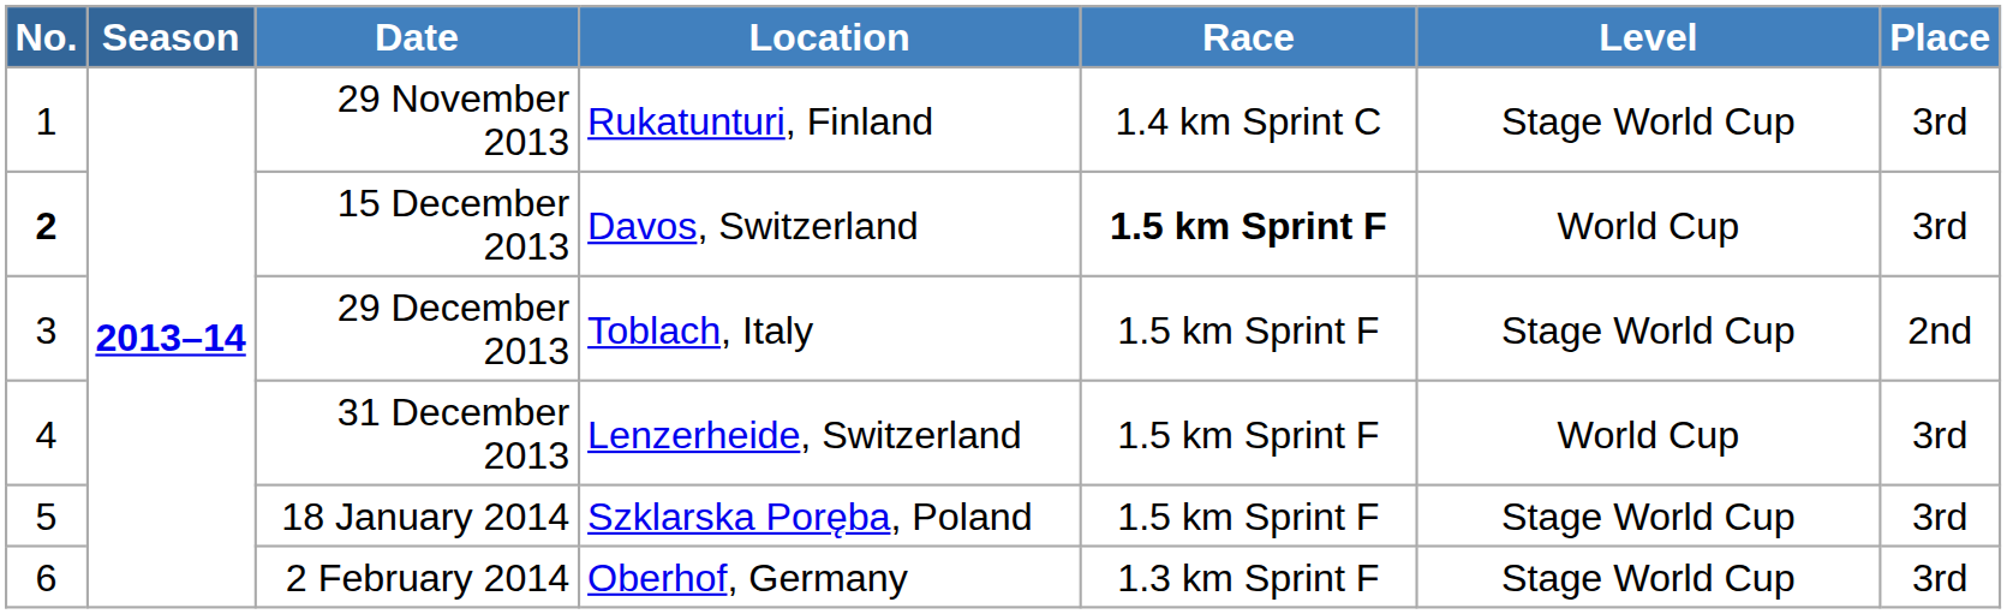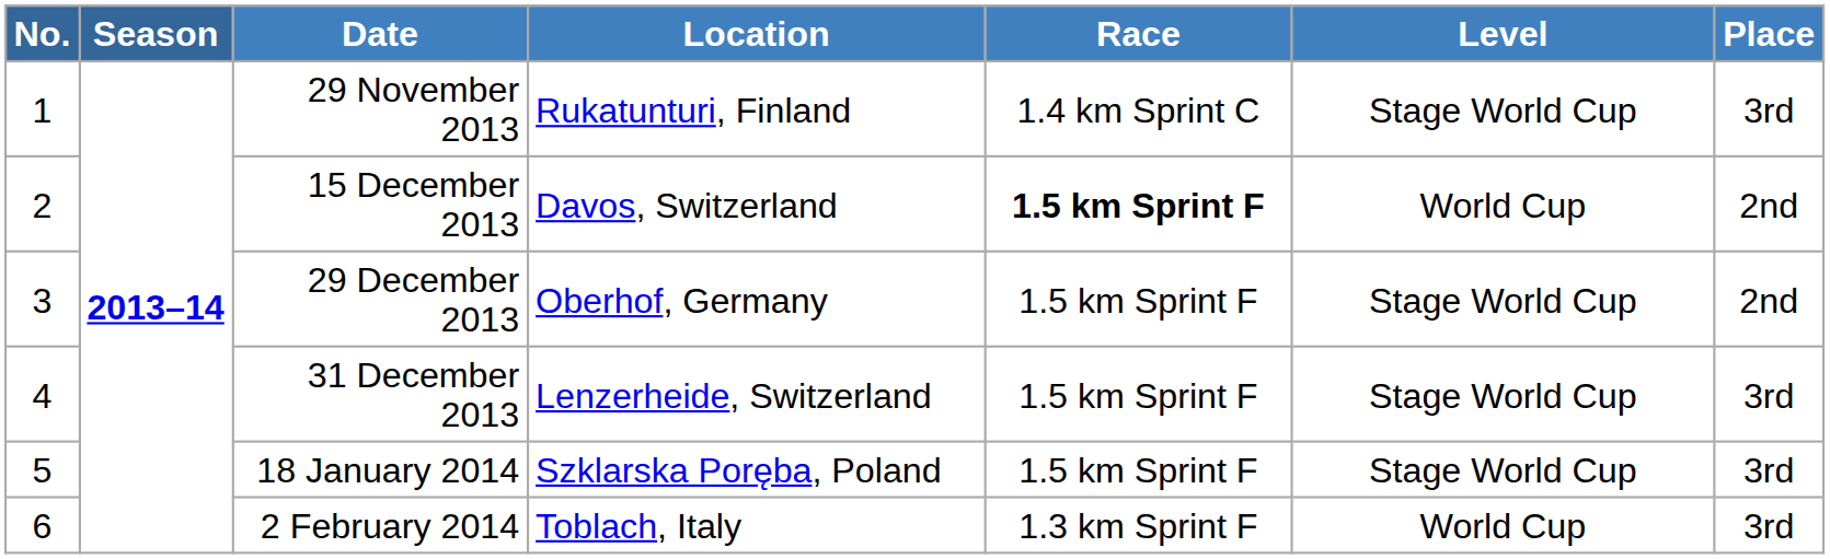 <table class="wikitable" style="font-size:95%; text-align:center; border:grey solid 1px; border-collapse:collapse; background:#ffffff;">
 <tr style="background:#efefef;">
 <th style="background-color:#369; color:white;">No.</th>
 <th style="background-color:#369; color:white;">Season</th>
 <th style="background-color:#4180be; color:white; width:120px;">Date</th>
 <th style="background-color:#4180be; color:white; width:190px;">Location</th>
 <th style="background-color:#4180be; color:white; width:125px;">Race</th>
 <th style="background-color:#4180be; color:white; width:175px;">Level</th>
 <th style="background-color:#4180be; color:white; width:40px;">Place</th>
 </tr>
 <tr>
 <td align=center>1</td>
 <td rowspan=6 align=center><strong><a href='#'>2013–14</a></strong></td>
 <td align=right>29 November 2013</td>
 <td align=left> <a href='#'>Rukatunturi</a>, Finland</td>
 <td>1.4 km Sprint C</td>
 <td>Stage World Cup</td>
 <td>3rd</td>
 </tr>
 <tr>
-<td align=center><strong>2</strong></td>
+<td align=center>2</td>
 <td align=right>15 December 2013</td>
 <td align=left> <a href='#'>Davos</a>, Switzerland</td>
 <td><strong>1.5 km Sprint F</strong></td>
 <td>World Cup</td>
-<td>3rd</td>
+<td>2nd</td>
 </tr>
 <tr>
 <td align=center>3</td>
 <td align=right>29 December 2013</td>
-<td align=left> <a href='#'>Toblach</a>, Italy</td>
+<td align=left> <a href='#'>Oberhof</a>, Germany</td>
 <td>1.5 km Sprint F</td>
 <td>Stage World Cup</td>
 <td>2nd</td>
 </tr>
 <tr>
 <td align=center>4</td>
 <td align=right>31 December 2013</td>
 <td align=left> <a href='#'>Lenzerheide</a>, Switzerland</td>
 <td>1.5 km Sprint F</td>
-<td>World Cup</td>
+<td>Stage World Cup</td>
 <td>3rd</td>
 </tr>
 <tr>
 <td align=center>5</td>
 <td align=right>18 January 2014</td>
 <td align=left> <a href='#'>Szklarska Poręba</a>, Poland</td>
 <td>1.5 km Sprint F</td>
 <td>Stage World Cup</td>
 <td>3rd</td>
 </tr>
 <tr>
 <td align=center>6</td>
 <td align=right>2 February 2014</td>
-<td align=left> <a href='#'>Oberhof</a>, Germany</td>
+<td align=left> <a href='#'>Toblach</a>, Italy</td>
 <td>1.3 km Sprint F</td>
-<td>Stage World Cup</td>
+<td>World Cup</td>
 <td>3rd</td>
 </tr>
 </table>
